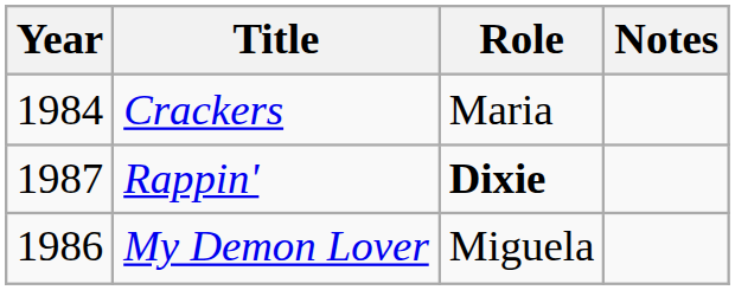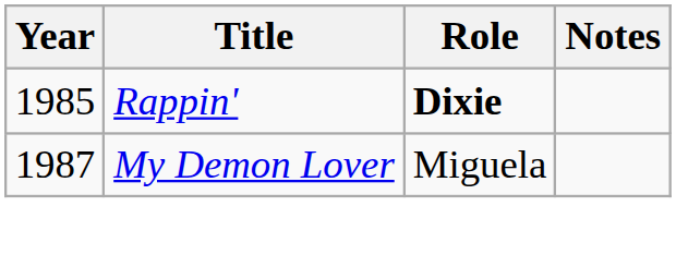 <table class="wikitable sortable">
 <tr>
 <th>Year</th>
 <th>Title</th>
 <th>Role</th>
 <th>Notes</th>
 </tr>
 <tr>
-<td>1984</td>
-<td><em><a href='#'>Crackers</a></em></td>
-<td>Maria</td>
-<td></td>
-</tr>
-<tr>
-<td>1987</td>
+<td>1985</td>
 <td><em><a href='#'>Rappin'</a></em></td>
 <td><strong>Dixie</strong></td>
 <td></td>
 </tr>
 <tr>
-<td>1986</td>
+<td>1987</td>
 <td><em><a href='#'>My Demon Lover</a></em></td>
 <td>Miguela</td>
 <td></td>
 </tr>
 </table>
